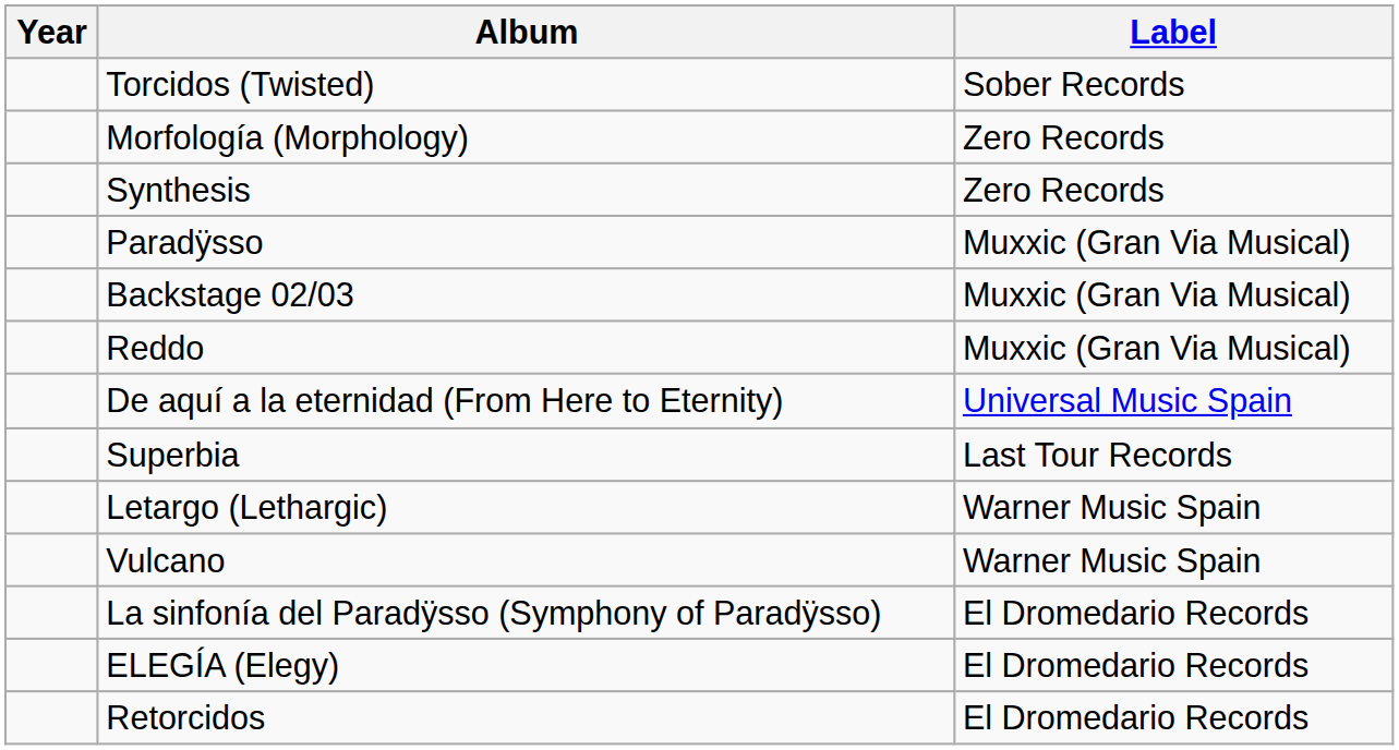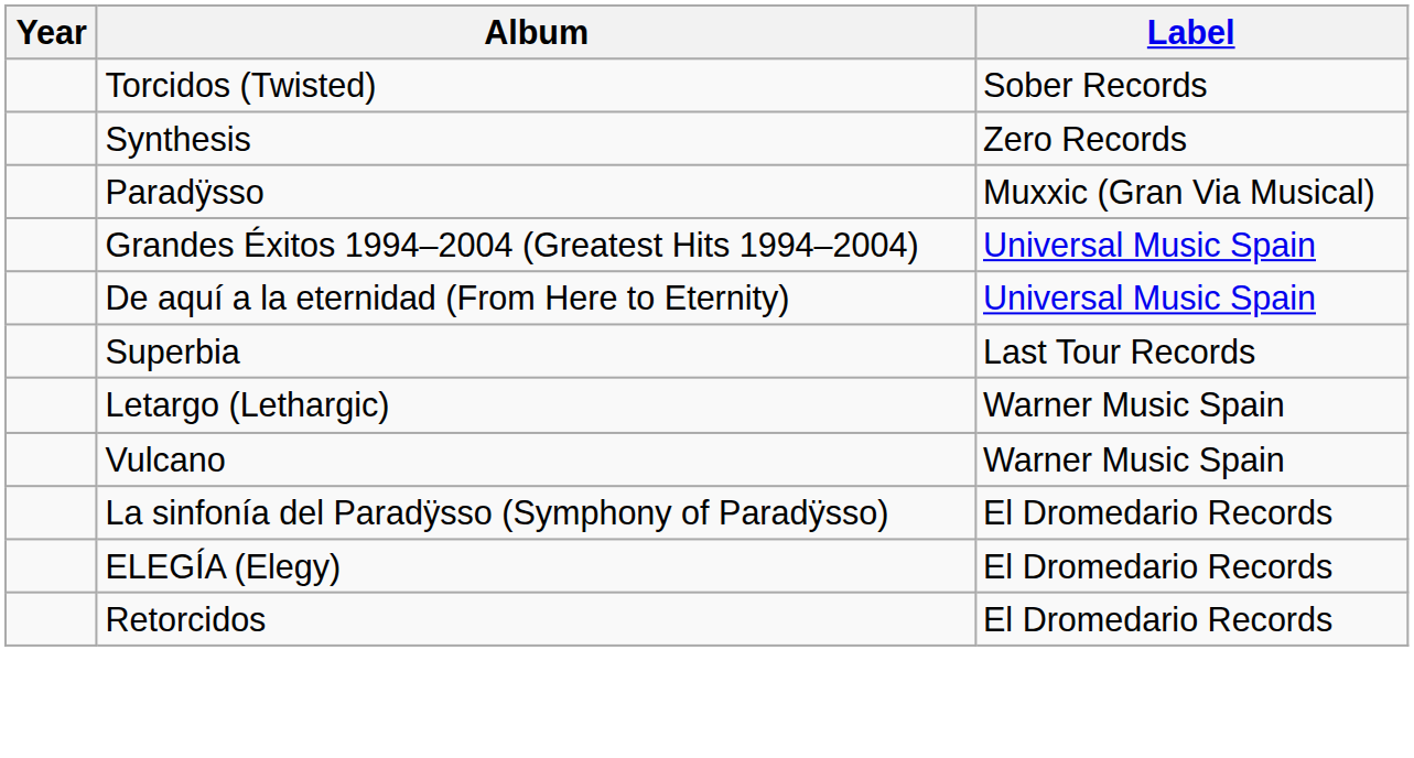 <table class="wikitable" style="font-size: 95%;width: 40%;">
 <tr>
 <th>Year</th>
 <th>Album</th>
 <th><a href='#'>Label</a></th>
 </tr>
 <tr>
 <td></td>
 <td>Torcidos (Twisted)</td>
 <td>Sober Records</td>
 </tr>
 <tr>
 <td></td>
-<td>Morfología (Morphology)</td>
-<td>Zero Records</td>
-</tr>
-<tr>
-<td></td>
 <td>Synthesis</td>
 <td>Zero Records</td>
 </tr>
 <tr>
 <td></td>
 <td>Paradÿsso</td>
 <td>Muxxic (Gran Via Musical)</td>
 </tr>
 <tr>
 <td></td>
-<td>Backstage 02/03</td>
-<td>Muxxic (Gran Via Musical)</td>
-</tr>
-<tr>
-<td></td>
-<td>Reddo</td>
-<td>Muxxic (Gran Via Musical)</td>
+<td>Grandes Éxitos 1994–2004 (Greatest Hits 1994–2004)</td>
+<td><a href='#'>Universal Music Spain</a></td>
 </tr>
 <tr>
 <td></td>
 <td>De aquí a la eternidad (From Here to Eternity)</td>
 <td><a href='#'>Universal Music Spain</a></td>
 </tr>
 <tr>
 <td></td>
 <td>Superbia</td>
 <td>Last Tour Records</td>
 </tr>
 <tr>
 <td></td>
 <td>Letargo (Lethargic)</td>
 <td>Warner Music Spain</td>
 </tr>
 <tr>
 <td></td>
 <td>Vulcano</td>
 <td>Warner Music Spain</td>
 </tr>
 <tr>
 <td></td>
 <td>La sinfonía del Paradÿsso (Symphony of Paradÿsso)</td>
 <td>El Dromedario Records</td>
 </tr>
 <tr>
 <td></td>
 <td>ELEGÍA (Elegy)</td>
 <td>El Dromedario Records</td>
 </tr>
 <tr>
 <td></td>
 <td>Retorcidos</td>
 <td>El Dromedario Records</td>
 </tr>
 </table>
